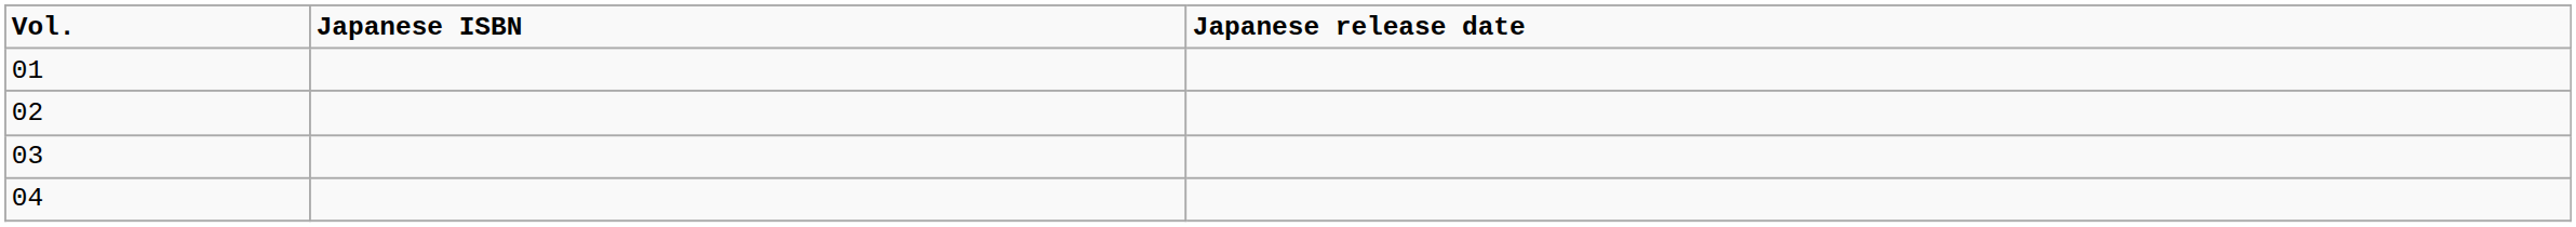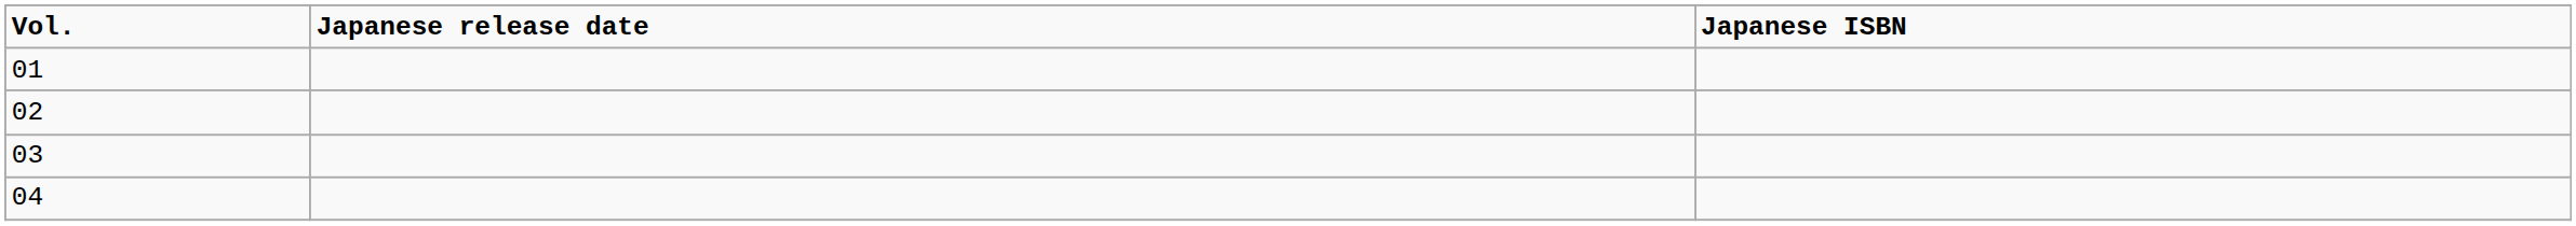 <table class="wikitable" width="100%">
 <tr>
 <td><strong>Vol.</strong></td>
+<td><strong>Japanese release date</strong></td>
 <td><strong>Japanese ISBN</strong></td>
-<td><strong>Japanese release date</strong></td>
 </tr>
 <tr>
 <td>01</td>
 <td></td>
 <td></td>
 </tr>
 <tr>
 <td>02</td>
 <td></td>
 <td></td>
 </tr>
 <tr>
 <td>03</td>
 <td></td>
 <td></td>
 </tr>
 <tr>
 <td>04</td>
 <td></td>
 <td></td>
 </tr>
 </table>
